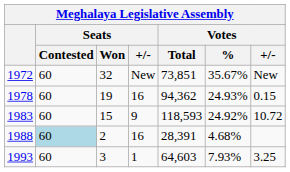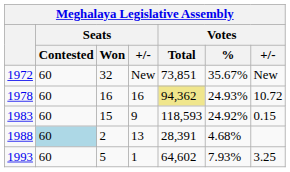 <table class="wikitable">
 <tr>
 <th colspan="7"><a href='#'>Meghalaya Legislative Assembly</a></th>
 </tr>
 <tr>
 <th rowspan="2"></th>
 <th colspan="3">Seats</th>
 <th colspan="3">Votes</th>
 </tr>
 <tr>
 <th>Contested</th>
 <th>Won</th>
 <th>+/-</th>
 <th>Total</th>
 <th>%</th>
 <th>+/-</th>
 </tr>
 <tr>
 <td><a href='#'>1972</a></td>
 <td>60</td>
 <td>32</td>
 <td>New</td>
 <td>73,851</td>
 <td>35.67%</td>
 <td>New</td>
 </tr>
 <tr>
 <td><a href='#'>1978</a></td>
 <td>60</td>
-<td>19</td>
 <td>16</td>
-<td>94,362</td>
+<td>16</td>
+<td style="background: khaki;">94,362</td>
 <td>24.93%</td>
-<td>0.15</td>
+<td>10.72</td>
 </tr>
 <tr>
 <td><a href='#'>1983</a></td>
 <td>60</td>
 <td>15</td>
 <td>9</td>
 <td>118,593</td>
 <td>24.92%</td>
-<td>10.72</td>
+<td>0.15</td>
 </tr>
 <tr>
 <td><a href='#'>1988</a></td>
 <td style="background: lightblue;">60</td>
 <td>2</td>
-<td>16</td>
+<td>13</td>
 <td>28,391</td>
 <td>4.68%</td>
 <td></td>
 </tr>
 <tr>
 <td><a href='#'>1993</a></td>
 <td>60</td>
-<td>3</td>
+<td>5</td>
 <td>1</td>
-<td>64,603</td>
+<td>64,602</td>
 <td>7.93%</td>
 <td>3.25</td>
 </tr>
 </table>
